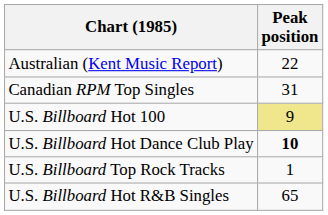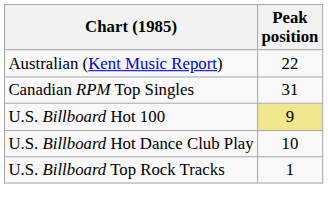 <table class="wikitable sortable">
 <tr>
 <th>Chart (1985)</th>
 <th>Peak<br>position</th>
 </tr>
 <tr>
 <td>Australian (<a href='#'>Kent Music Report</a>)</td>
 <td align="center">22</td>
 </tr>
 <tr>
 <td>Canadian <em>RPM</em> Top Singles</td>
 <td align="center">31</td>
 </tr>
 <tr>
 <td>U.S. <em>Billboard</em> Hot 100</td>
 <td align="center" style="background: khaki;">9</td>
 </tr>
 <tr>
 <td>U.S. <em>Billboard</em> Hot Dance Club Play</td>
-<td align="center"><strong>10</strong></td>
+<td align="center">10</td>
 </tr>
 <tr>
 <td>U.S. <em>Billboard</em> Top Rock Tracks</td>
 <td align="center">1</td>
 </tr>
-<tr>
-<td>U.S. <em>Billboard</em> Hot R&B Singles</td>
-<td align="center">65</td>
-</tr>
 </table>
